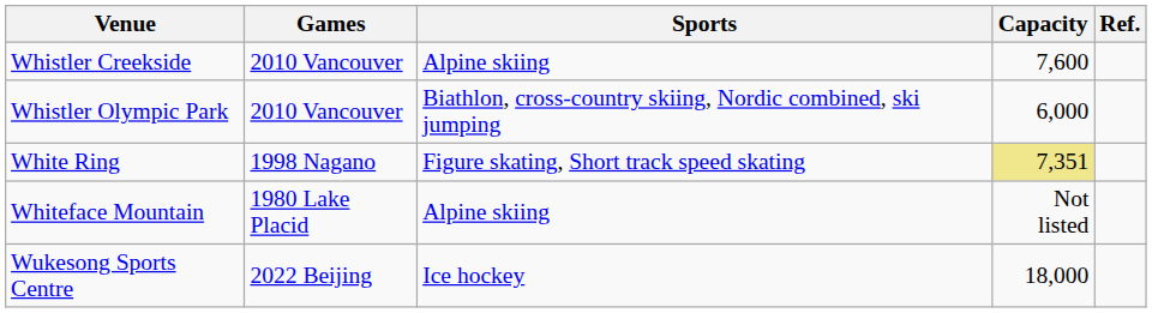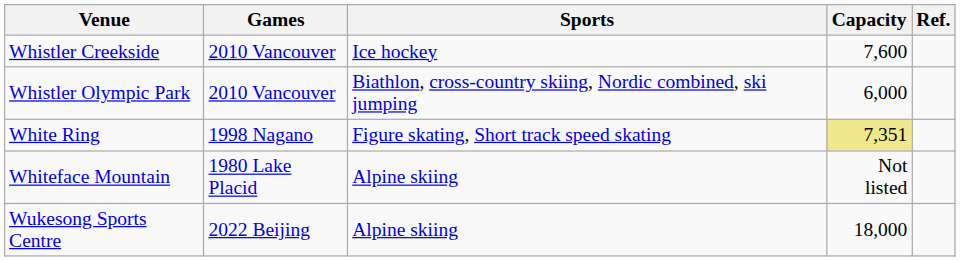 <table class="wikitable sortable" width=780px>
 <tr>
 <th>Venue</th>
 <th>Games</th>
 <th>Sports</th>
 <th>Capacity</th>
 <th>Ref.</th>
 </tr>
 <tr>
 <td><a href='#'>Whistler Creekside</a></td>
 <td><a href='#'>2010 Vancouver</a></td>
-<td><a href='#'>Alpine skiing</a></td>
+<td><a href='#'>Ice hockey</a></td>
 <td align="right">7,600</td>
 <td align=center></td>
 </tr>
 <tr>
 <td><a href='#'>Whistler Olympic Park</a></td>
 <td><a href='#'>2010 Vancouver</a></td>
 <td><a href='#'>Biathlon</a>, <a href='#'>cross-country skiing</a>, <a href='#'>Nordic combined</a>, <a href='#'>ski jumping</a></td>
 <td align="right">6,000</td>
 <td align=center></td>
 </tr>
 <tr>
 <td><a href='#'>White Ring</a></td>
 <td><a href='#'>1998 Nagano</a></td>
 <td><a href='#'>Figure skating</a>, <a href='#'>Short track speed skating</a></td>
 <td align="right" style="background: khaki;">7,351</td>
 <td align=center></td>
 </tr>
 <tr>
 <td><a href='#'>Whiteface Mountain</a></td>
 <td><a href='#'>1980 Lake Placid</a></td>
 <td><a href='#'>Alpine skiing</a></td>
 <td align="right">Not listed</td>
 <td align=center></td>
 </tr>
 <tr>
 <td><a href='#'>Wukesong Sports Centre</a></td>
 <td><a href='#'>2022 Beijing</a></td>
-<td><a href='#'>Ice hockey</a></td>
+<td><a href='#'>Alpine skiing</a></td>
 <td align=right>18,000</td>
 </tr>
 </table>
